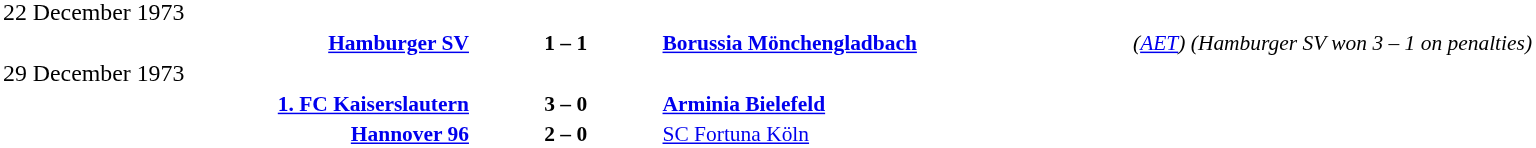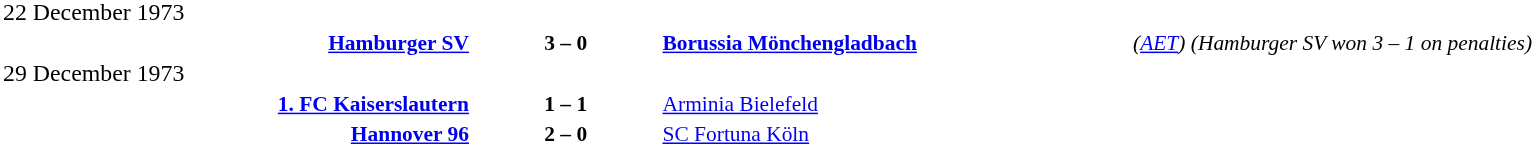 <table width=100% cellspacing=1>
 <tr>
 <th width=25%></th>
 <th width=10%></th>
 <th width=25%></th>
 <th></th>
 </tr>
 <tr>
 <td>22 December 1973</td>
 </tr>
 <tr style=font-size:90%>
 <td align=right><strong><a href='#'>Hamburger SV</a></strong></td>
-<td align=center><strong>1 – 1</strong></td>
+<td align=center><strong>3 – 0</strong></td>
 <td><strong><a href='#'>Borussia Mönchengladbach</a></strong></td>
 <td><em>(<a href='#'>AET</a>) (Hamburger SV won 3 – 1 on penalties)</em></td>
 </tr>
 <tr>
 <td>29 December 1973</td>
 </tr>
 <tr style=font-size:90%>
 <td align=right><strong><a href='#'>1. FC Kaiserslautern</a></strong></td>
-<td align=center><strong>3 – 0</strong></td>
-<td><strong><a href='#'>Arminia Bielefeld</a></strong></td>
+<td align=center><strong>1 – 1</strong></td>
+<td><a href='#'>Arminia Bielefeld</a></td>
 </tr>
 <tr style=font-size:90%>
 <td align=right><strong><a href='#'>Hannover 96</a></strong></td>
 <td align=center><strong>2 – 0</strong></td>
 <td><a href='#'>SC Fortuna Köln</a></td>
 </tr>
 </table>
